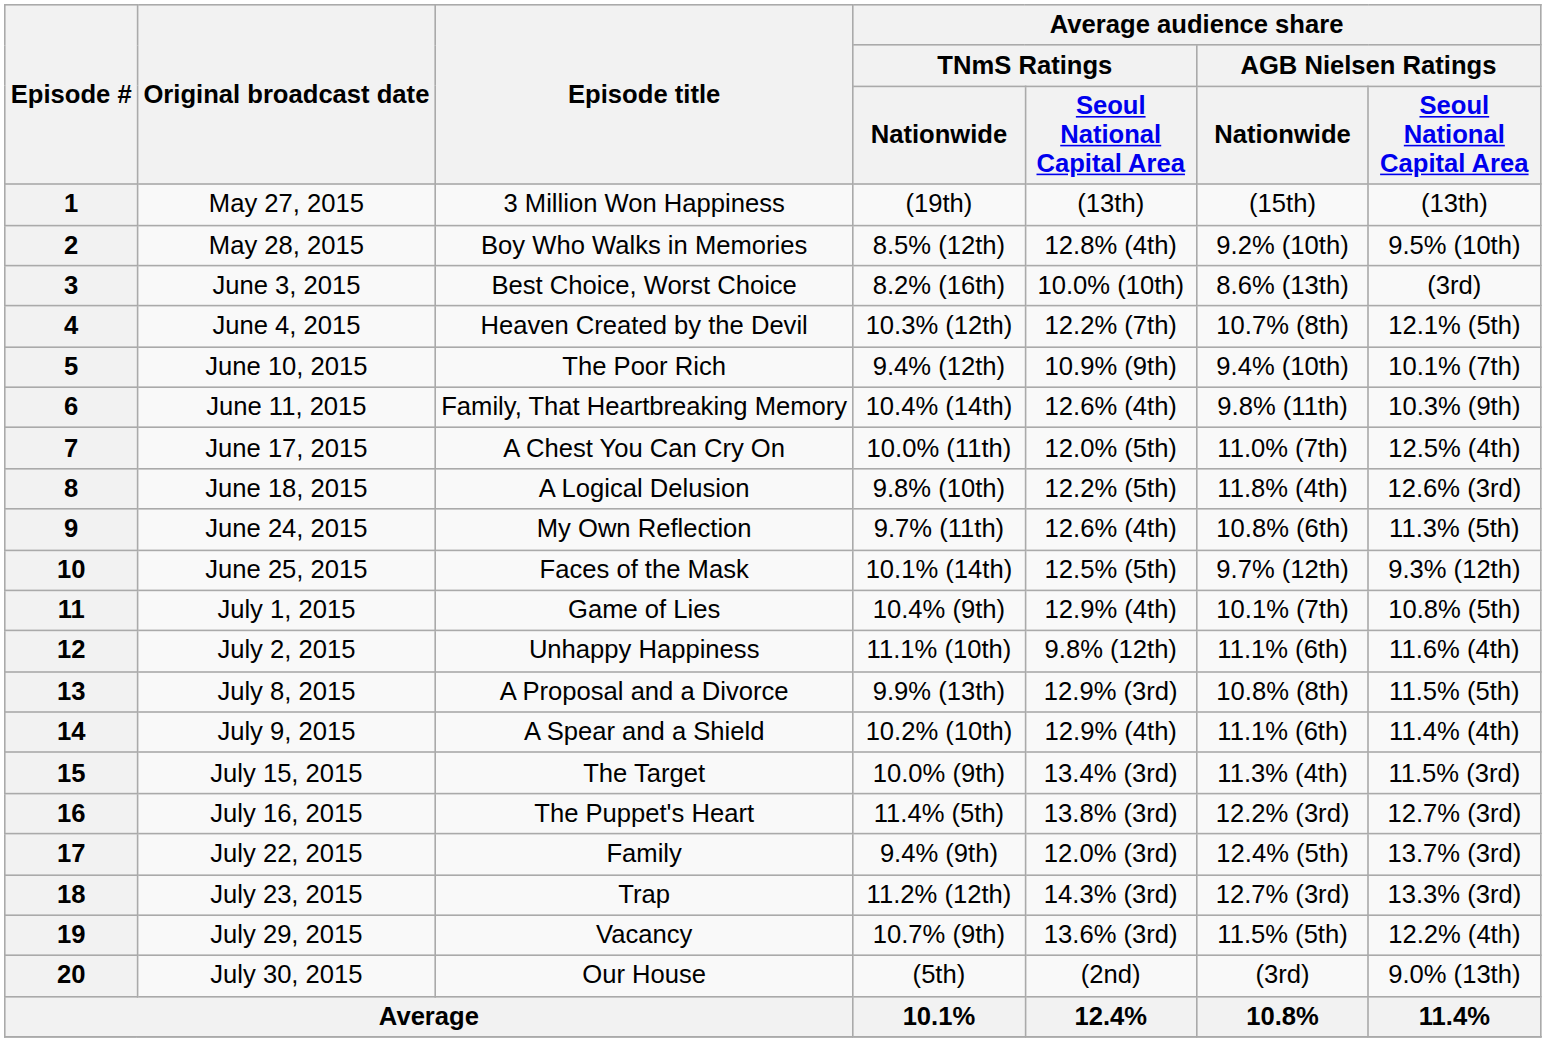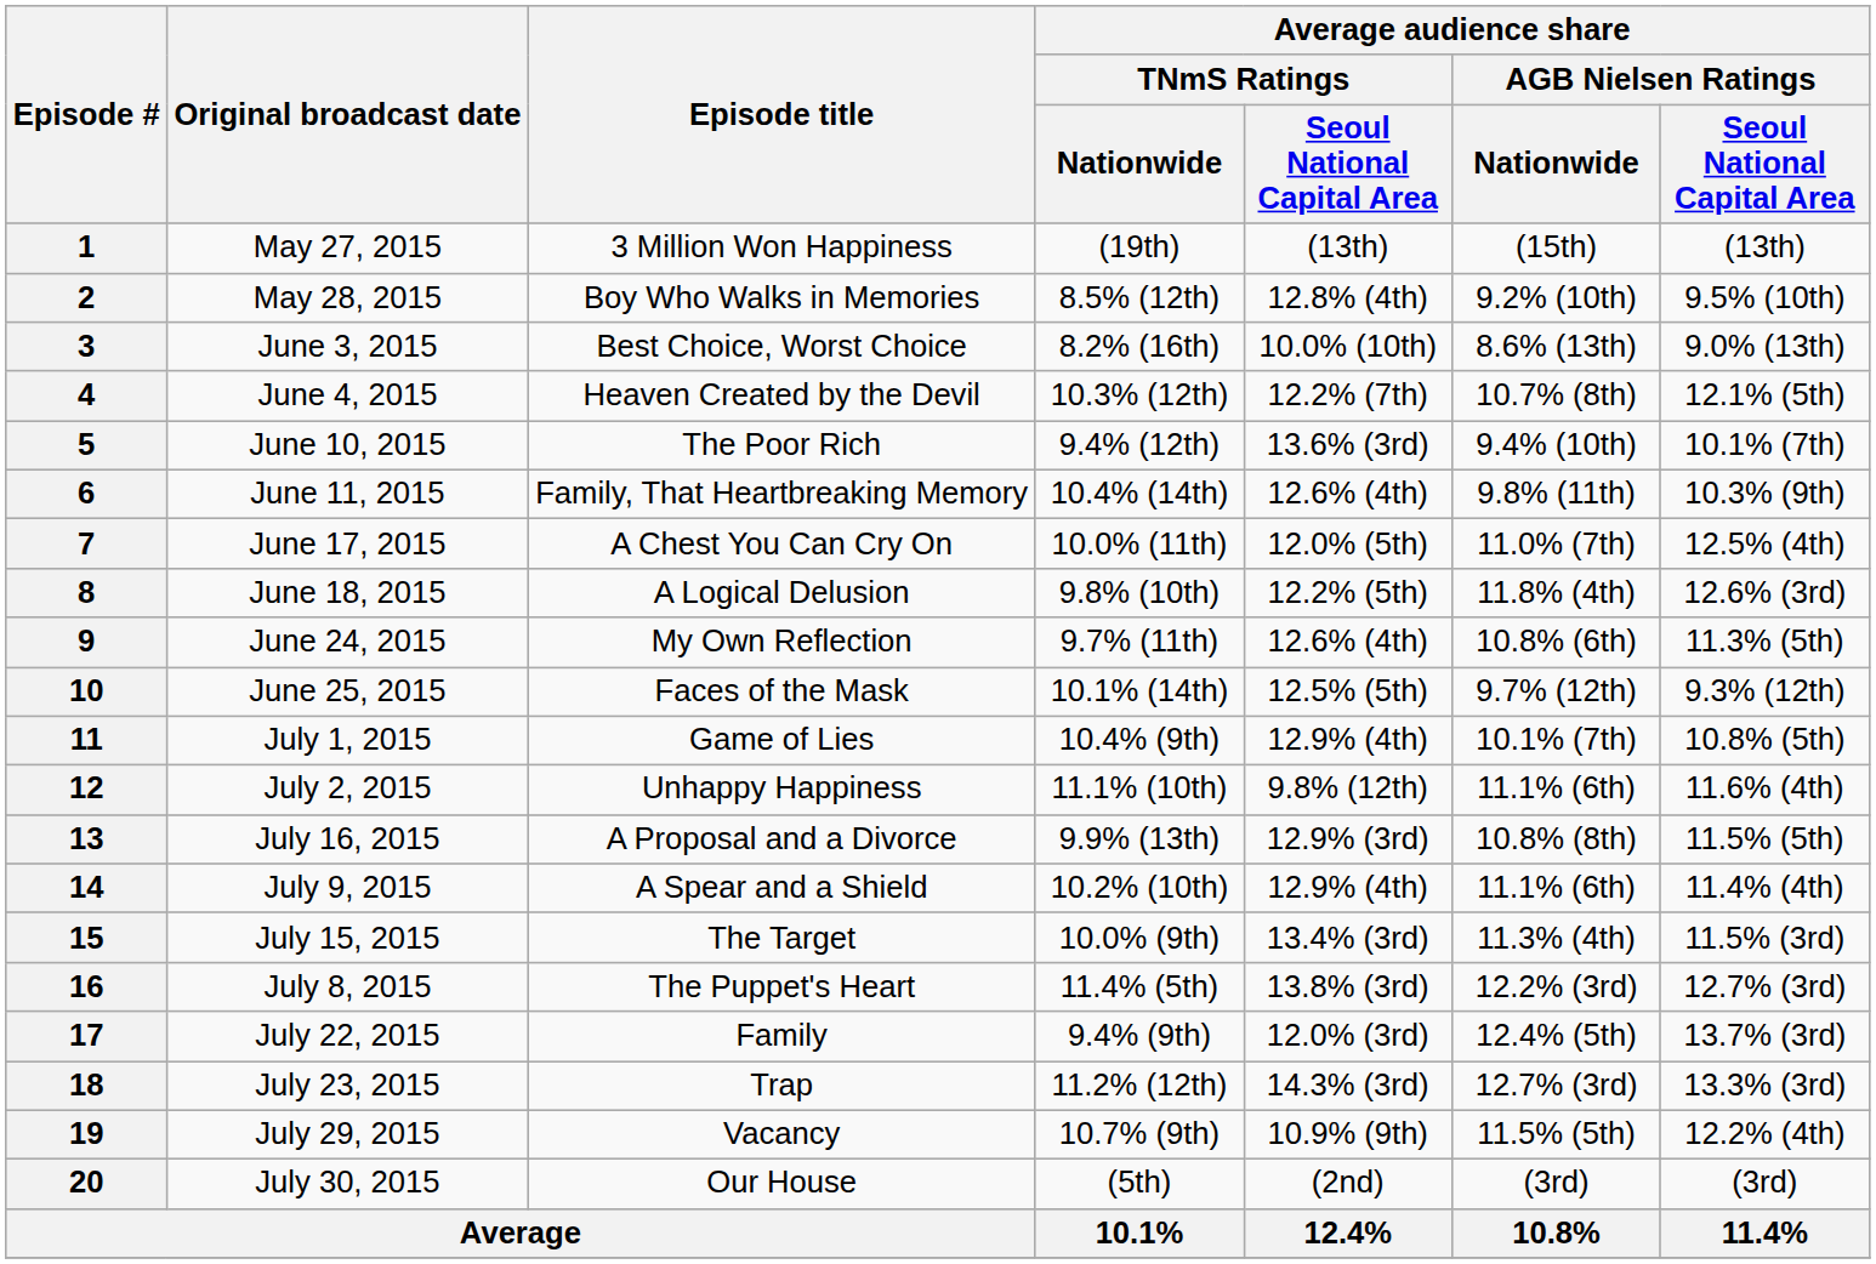 <table class=wikitable style="text-align:center">
 <tr>
 <th rowspan="3">Episode #</th>
 <th rowspan="3">Original broadcast date</th>
 <th rowspan="3">Episode title</th>
 <th colspan="4">Average audience share</th>
 </tr>
 <tr>
 <th colspan="2">TNmS Ratings</th>
 <th colspan="2">AGB Nielsen Ratings</th>
 </tr>
 <tr>
 <th width=100>Nationwide</th>
 <th width=100><a href='#'>Seoul National Capital Area</a></th>
 <th width=100>Nationwide</th>
 <th width=100><a href='#'>Seoul National Capital Area</a></th>
 </tr>
 <tr>
 <th>1</th>
 <td>May 27, 2015</td>
 <td>3 Million Won Happiness</td>
 <td> (19th)</td>
 <td> (13th)</td>
 <td> (15th)</td>
 <td> (13th)</td>
 </tr>
 <tr>
 <th>2</th>
 <td>May 28, 2015</td>
 <td>Boy Who Walks in Memories</td>
 <td>8.5% (12th)</td>
 <td>12.8% (4th)</td>
 <td>9.2% (10th)</td>
 <td>9.5% (10th)</td>
 </tr>
 <tr>
 <th>3</th>
 <td>June 3, 2015</td>
 <td>Best Choice, Worst Choice</td>
 <td>8.2% (16th)</td>
 <td>10.0% (10th)</td>
 <td>8.6% (13th)</td>
-<td> (3rd)</td>
+<td>9.0% (13th)</td>
 </tr>
 <tr>
 <th>4</th>
 <td>June 4, 2015</td>
 <td>Heaven Created by the Devil</td>
 <td>10.3% (12th)</td>
 <td>12.2% (7th)</td>
 <td>10.7% (8th)</td>
 <td>12.1% (5th)</td>
 </tr>
 <tr>
 <th>5</th>
 <td>June 10, 2015</td>
 <td>The Poor Rich</td>
 <td>9.4% (12th)</td>
-<td>10.9% (9th)</td>
+<td>13.6% (3rd)</td>
 <td>9.4% (10th)</td>
 <td>10.1% (7th)</td>
 </tr>
 <tr>
 <th>6</th>
 <td>June 11, 2015</td>
 <td>Family, That Heartbreaking Memory</td>
 <td>10.4% (14th)</td>
 <td>12.6% (4th)</td>
 <td>9.8% (11th)</td>
 <td>10.3% (9th)</td>
 </tr>
 <tr>
 <th>7</th>
 <td>June 17, 2015</td>
 <td>A Chest You Can Cry On</td>
 <td>10.0% (11th)</td>
 <td>12.0% (5th)</td>
 <td>11.0% (7th)</td>
 <td>12.5% (4th)</td>
 </tr>
 <tr>
 <th>8</th>
 <td>June 18, 2015</td>
 <td>A Logical Delusion</td>
 <td>9.8% (10th)</td>
 <td>12.2% (5th)</td>
 <td>11.8% (4th)</td>
 <td>12.6% (3rd)</td>
 </tr>
 <tr>
 <th>9</th>
 <td>June 24, 2015</td>
 <td>My Own Reflection</td>
 <td>9.7% (11th)</td>
 <td>12.6% (4th)</td>
 <td>10.8% (6th)</td>
 <td>11.3% (5th)</td>
 </tr>
 <tr>
 <th>10</th>
 <td>June 25, 2015</td>
 <td>Faces of the Mask</td>
 <td>10.1% (14th)</td>
 <td>12.5% (5th)</td>
 <td>9.7% (12th)</td>
 <td>9.3% (12th)</td>
 </tr>
 <tr>
 <th>11</th>
 <td>July 1, 2015</td>
 <td>Game of Lies</td>
 <td>10.4% (9th)</td>
 <td>12.9% (4th)</td>
 <td>10.1% (7th)</td>
 <td>10.8% (5th)</td>
 </tr>
 <tr>
 <th>12</th>
 <td>July 2, 2015</td>
 <td>Unhappy Happiness</td>
 <td>11.1% (10th)</td>
 <td>9.8% (12th)</td>
 <td>11.1% (6th)</td>
 <td>11.6% (4th)</td>
 </tr>
 <tr>
 <th>13</th>
-<td>July 8, 2015</td>
+<td>July 16, 2015</td>
 <td>A Proposal and a Divorce</td>
 <td>9.9% (13th)</td>
 <td>12.9% (3rd)</td>
 <td>10.8% (8th)</td>
 <td>11.5% (5th)</td>
 </tr>
 <tr>
 <th>14</th>
 <td>July 9, 2015</td>
 <td>A Spear and a Shield</td>
 <td>10.2% (10th)</td>
 <td>12.9% (4th)</td>
 <td>11.1% (6th)</td>
 <td>11.4% (4th)</td>
 </tr>
 <tr>
 <th>15</th>
 <td>July 15, 2015</td>
 <td>The Target</td>
 <td>10.0% (9th)</td>
 <td>13.4% (3rd)</td>
 <td>11.3% (4th)</td>
 <td>11.5% (3rd)</td>
 </tr>
 <tr>
 <th>16</th>
-<td>July 16, 2015</td>
+<td>July 8, 2015</td>
 <td>The Puppet's Heart</td>
 <td>11.4% (5th)</td>
 <td>13.8% (3rd)</td>
 <td>12.2% (3rd)</td>
 <td>12.7% (3rd)</td>
 </tr>
 <tr>
 <th>17</th>
 <td>July 22, 2015</td>
 <td>Family</td>
 <td>9.4% (9th)</td>
 <td>12.0% (3rd)</td>
 <td>12.4% (5th)</td>
 <td>13.7% (3rd)</td>
 </tr>
 <tr>
 <th>18</th>
 <td>July 23, 2015</td>
 <td>Trap</td>
 <td>11.2% (12th)</td>
 <td>14.3% (3rd)</td>
 <td>12.7% (3rd)</td>
 <td>13.3% (3rd)</td>
 </tr>
 <tr>
 <th>19</th>
 <td>July 29, 2015</td>
 <td>Vacancy</td>
 <td>10.7% (9th)</td>
-<td>13.6% (3rd)</td>
+<td>10.9% (9th)</td>
 <td>11.5% (5th)</td>
 <td>12.2% (4th)</td>
 </tr>
 <tr>
 <th>20</th>
 <td>July 30, 2015</td>
 <td>Our House</td>
 <td> (5th)</td>
 <td> (2nd)</td>
 <td> (3rd)</td>
-<td>9.0% (13th)</td>
+<td> (3rd)</td>
 </tr>
 <tr>
 <th colspan=3>Average</th>
 <th>10.1%</th>
 <th>12.4%</th>
 <th>10.8%</th>
 <th>11.4%</th>
 </tr>
 <tr>
 </tr>
 </table>
